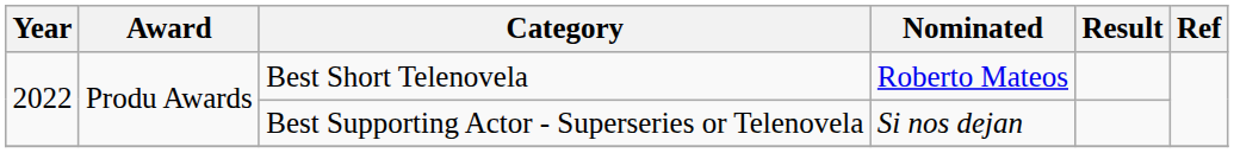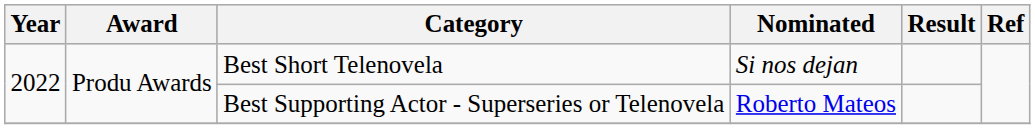 <table class="wikitable plainrowheaders">
 <tr>
 <th scope="col">Year</th>
 <th scope="col">Award</th>
 <th scope="col">Category</th>
 <th scope="col">Nominated</th>
 <th scope="col">Result</th>
 <th scope="col">Ref</th>
 </tr>
 <tr>
 <td rowspan="2">2022</td>
 <td rowspan="2">Produ Awards</td>
 <td>Best Short Telenovela</td>
-<td><a href='#'>Roberto Mateos</a></td>
+<td><em>Si nos dejan</em></td>
 <td></td>
 <td align="center" rowspan="2"></td>
 </tr>
 <tr>
 <td>Best Supporting Actor - Superseries or Telenovela</td>
-<td><em>Si nos dejan</em></td>
+<td><a href='#'>Roberto Mateos</a></td>
 <td></td>
 </tr>
 <tr>
 </tr>
 </table>
